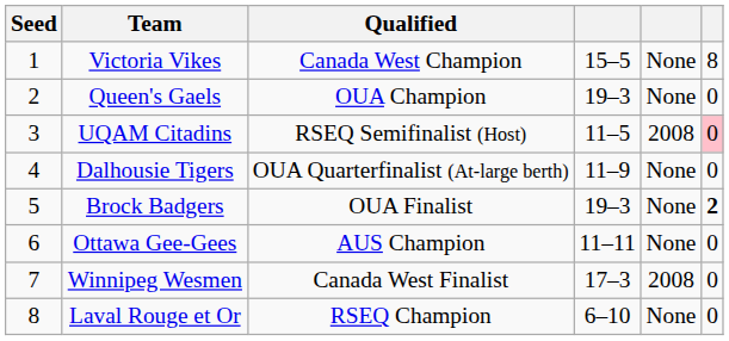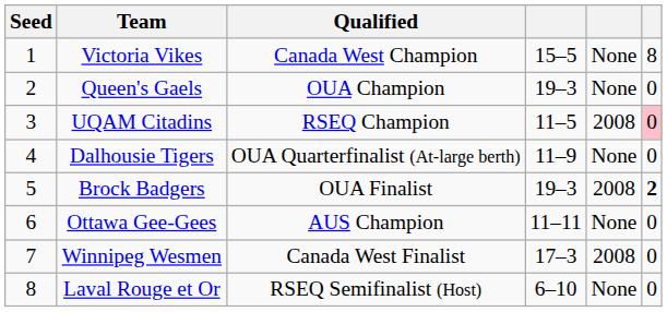 <table class="wikitable sortable" style="text-align: center;">
 <tr bgcolor="#efefef" align=center>
 <th align=left>Seed</th>
 <th align=left>Team</th>
 <th align=left>Qualified</th>
 <th align=left></th>
 <th align=left></th>
 <th align=left></th>
 </tr>
 <tr align=center>
 <td>1</td>
 <td><a href='#'>Victoria Vikes</a></td>
 <td><a href='#'>Canada West</a> Champion</td>
 <td>15–5</td>
 <td>None</td>
 <td>8</td>
 </tr>
 <tr align=center>
 <td>2</td>
 <td><a href='#'>Queen's Gaels</a></td>
 <td><a href='#'>OUA</a> Champion</td>
 <td>19–3</td>
 <td>None</td>
 <td>0</td>
 </tr>
 <tr align=center>
 <td>3</td>
 <td><a href='#'>UQAM Citadins</a></td>
-<td>RSEQ Semifinalist <small>(Host)</small></td>
+<td><a href='#'>RSEQ</a> Champion</td>
 <td>11–5</td>
 <td>2008</td>
 <td style="background: pink;">0</td>
 </tr>
 <tr align=center>
 <td>4</td>
 <td><a href='#'>Dalhousie Tigers</a></td>
 <td>OUA Quarterfinalist <small>(At-large berth)</small></td>
 <td>11–9</td>
 <td>None</td>
 <td>0</td>
 </tr>
 <tr align=center>
 <td>5</td>
 <td><a href='#'>Brock Badgers</a></td>
 <td>OUA Finalist</td>
 <td>19–3</td>
-<td>None</td>
+<td>2008</td>
 <td><strong>2</strong></td>
 </tr>
 <tr align=center>
 <td>6</td>
 <td><a href='#'>Ottawa Gee-Gees</a></td>
 <td><a href='#'>AUS</a> Champion</td>
 <td>11–11</td>
 <td>None</td>
 <td>0</td>
 </tr>
 <tr align=center>
 <td>7</td>
 <td><a href='#'>Winnipeg Wesmen</a></td>
 <td>Canada West Finalist</td>
 <td>17–3</td>
 <td>2008</td>
 <td>0</td>
 </tr>
 <tr align=center>
 <td>8</td>
 <td><a href='#'>Laval Rouge et Or</a></td>
-<td><a href='#'>RSEQ</a> Champion</td>
+<td>RSEQ Semifinalist <small>(Host)</small></td>
 <td>6–10</td>
 <td>None</td>
 <td>0</td>
 </tr>
 </table>
